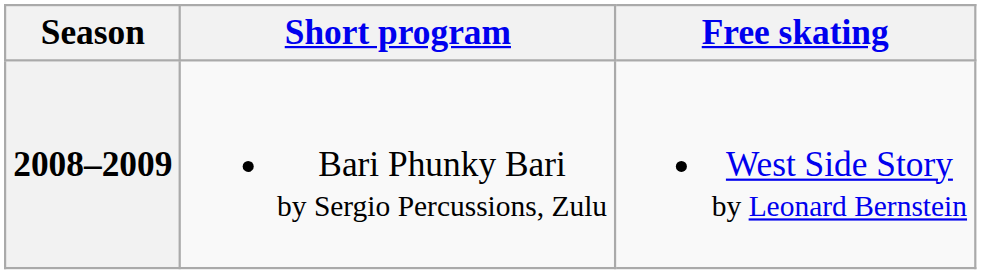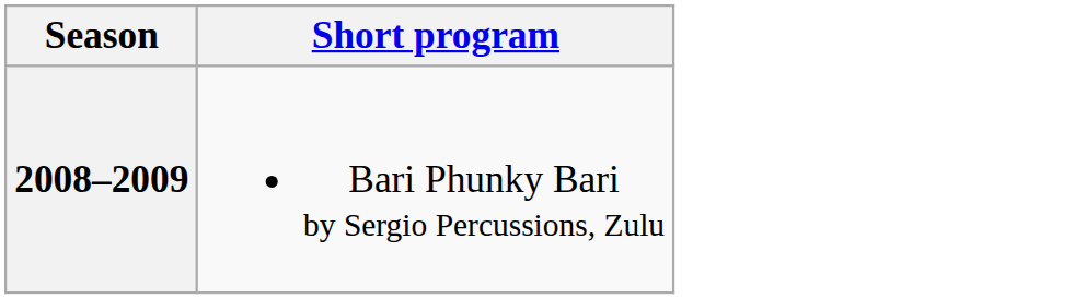 <table class=wikitable style=text-align:center>
 <tr>
 <th>Season</th>
 <th><a href='#'>Short program</a></th>
-<th><a href='#'>Free skating</a></th>
 </tr>
 <tr>
 <th>2008–2009 <br> </th>
 <td><br><ul><li>Bari Phunky Bari <br><small> by Sergio Percussions, Zulu </small></li></ul></td>
-<td><br><ul><li><a href='#'>West Side Story</a> <br><small> by <a href='#'>Leonard Bernstein</a> </small></li></ul></td>
 </tr>
 </table>
